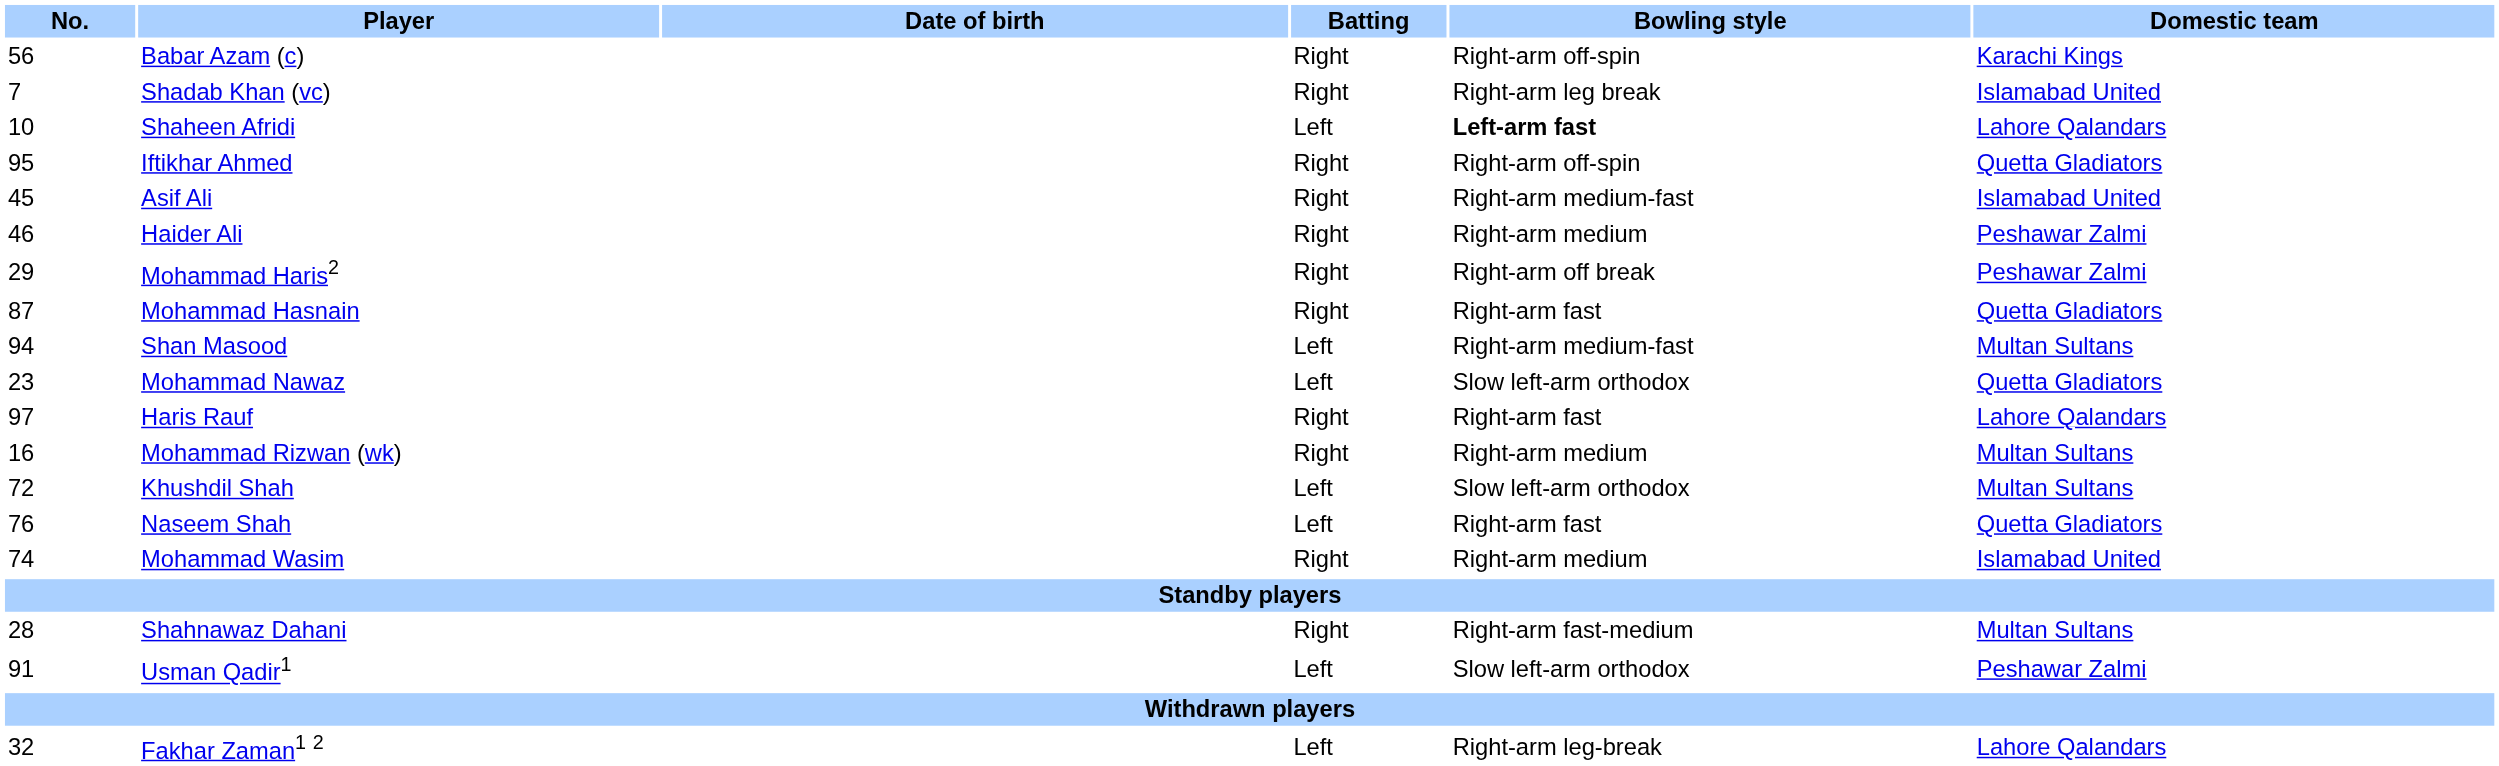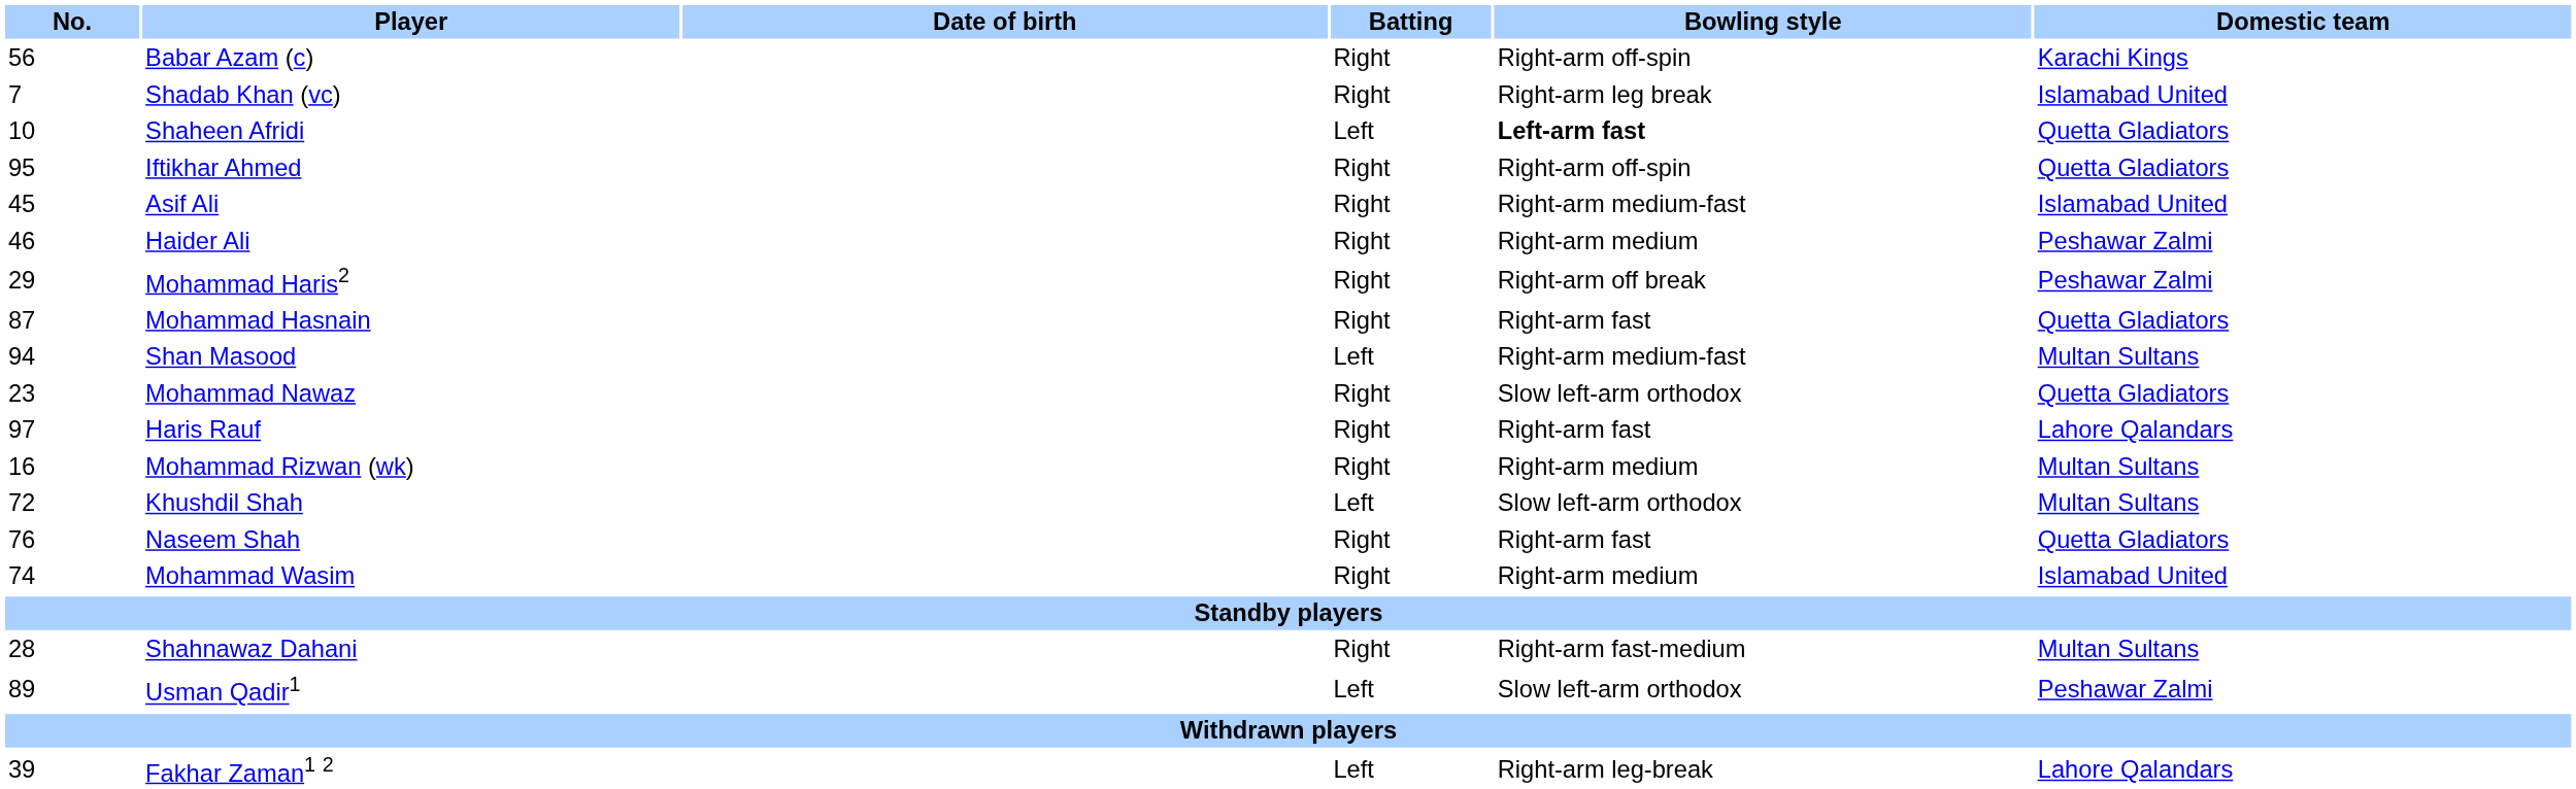 <table class="sortable" style="width:85%;" border="0" cellspacing="2" cellpadding="2">
 <tr style="background:#aad0ff;">
 <th scope="col" width="5%">No.</th>
 <th width=20%>Player</th>
 <th width=24%>Date of birth</th>
 <th width=6%>Batting</th>
 <th width=20%>Bowling style</th>
 <th width=20%>Domestic team</th>
 </tr>
 <tr>
 <td>56</td>
 <td><a href='#'>Babar Azam</a> (<a href='#'>c</a>)</td>
 <td></td>
 <td>Right</td>
 <td>Right-arm off-spin</td>
 <td><a href='#'>Karachi Kings</a></td>
 </tr>
 <tr>
 <td>7</td>
 <td><a href='#'>Shadab Khan</a> (<a href='#'>vc</a>)</td>
 <td></td>
 <td>Right</td>
 <td>Right-arm leg break</td>
 <td><a href='#'>Islamabad United</a></td>
 </tr>
 <tr>
 <td>10</td>
 <td><a href='#'>Shaheen Afridi</a></td>
 <td></td>
 <td>Left</td>
 <td><strong>Left-arm fast</strong></td>
-<td><a href='#'>Lahore Qalandars</a></td>
+<td><a href='#'>Quetta Gladiators</a></td>
 </tr>
 <tr>
 <td>95</td>
 <td><a href='#'>Iftikhar Ahmed</a></td>
 <td></td>
 <td>Right</td>
 <td>Right-arm off-spin</td>
 <td><a href='#'>Quetta Gladiators</a></td>
 </tr>
 <tr>
 <td>45</td>
 <td><a href='#'>Asif Ali</a></td>
 <td></td>
 <td>Right</td>
 <td>Right-arm medium-fast</td>
 <td><a href='#'>Islamabad United</a></td>
 </tr>
 <tr>
 <td>46</td>
 <td><a href='#'>Haider Ali</a></td>
 <td></td>
 <td>Right</td>
 <td>Right-arm medium</td>
 <td><a href='#'>Peshawar Zalmi</a></td>
 </tr>
 <tr>
 <td>29</td>
 <td><a href='#'>Mohammad Haris</a><sup>2</sup></td>
 <td></td>
 <td>Right</td>
 <td>Right-arm off break</td>
 <td><a href='#'>Peshawar Zalmi</a></td>
 </tr>
 <tr>
 <td>87</td>
 <td><a href='#'>Mohammad Hasnain</a></td>
 <td></td>
 <td>Right</td>
 <td>Right-arm fast</td>
 <td><a href='#'>Quetta Gladiators</a></td>
 </tr>
 <tr>
 <td>94</td>
 <td><a href='#'>Shan Masood</a></td>
 <td></td>
 <td>Left</td>
 <td>Right-arm medium-fast</td>
 <td><a href='#'>Multan Sultans</a></td>
 </tr>
 <tr>
 <td>23</td>
 <td><a href='#'>Mohammad Nawaz</a></td>
 <td></td>
-<td>Left</td>
+<td>Right</td>
 <td>Slow left-arm orthodox</td>
 <td><a href='#'>Quetta Gladiators</a></td>
 </tr>
 <tr>
 <td>97</td>
 <td><a href='#'>Haris Rauf</a></td>
 <td></td>
 <td>Right</td>
 <td>Right-arm fast</td>
 <td><a href='#'>Lahore Qalandars</a></td>
 </tr>
 <tr>
 <td>16</td>
 <td><a href='#'>Mohammad Rizwan</a> (<a href='#'>wk</a>)</td>
 <td></td>
 <td>Right</td>
 <td>Right-arm medium</td>
 <td><a href='#'>Multan Sultans</a></td>
 </tr>
 <tr>
 <td>72</td>
 <td><a href='#'>Khushdil Shah</a></td>
 <td></td>
 <td>Left</td>
 <td>Slow left-arm orthodox</td>
 <td><a href='#'>Multan Sultans</a></td>
 </tr>
 <tr>
 <td>76</td>
 <td><a href='#'>Naseem Shah</a></td>
 <td></td>
-<td>Left</td>
+<td>Right</td>
 <td>Right-arm fast</td>
 <td><a href='#'>Quetta Gladiators</a></td>
 </tr>
 <tr>
 <td>74</td>
 <td><a href='#'>Mohammad Wasim</a></td>
 <td></td>
 <td>Right</td>
 <td>Right-arm medium</td>
 <td><a href='#'>Islamabad United</a></td>
 </tr>
 <tr style="background:#aad0ff;">
 <th colspan="6">Standby players</th>
 </tr>
 <tr>
 <td>28</td>
 <td><a href='#'>Shahnawaz Dahani</a></td>
 <td></td>
 <td>Right</td>
 <td>Right-arm fast-medium</td>
 <td><a href='#'>Multan Sultans</a></td>
 </tr>
 <tr>
-<td>91</td>
+<td>89</td>
 <td><a href='#'>Usman Qadir</a><sup>1</sup></td>
 <td></td>
 <td>Left</td>
 <td>Slow left-arm orthodox</td>
 <td><a href='#'>Peshawar Zalmi</a></td>
 </tr>
 <tr style="background:#aad0ff;">
 <th colspan="6">Withdrawn players</th>
 </tr>
 <tr>
-<td>32</td>
+<td>39</td>
 <td><a href='#'>Fakhar Zaman</a><sup>1</sup> <sup>2</sup></td>
 <td></td>
 <td>Left</td>
 <td>Right-arm leg-break</td>
 <td><a href='#'>Lahore Qalandars</a></td>
 </tr>
 </table>
